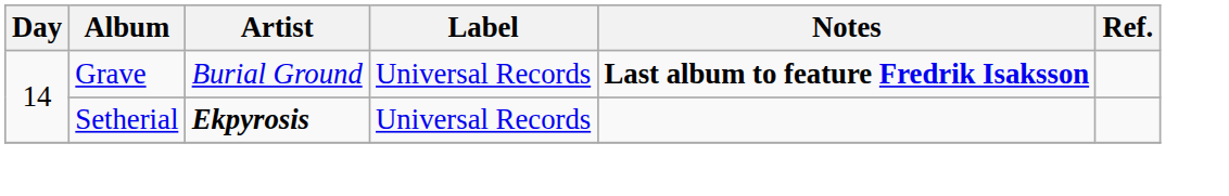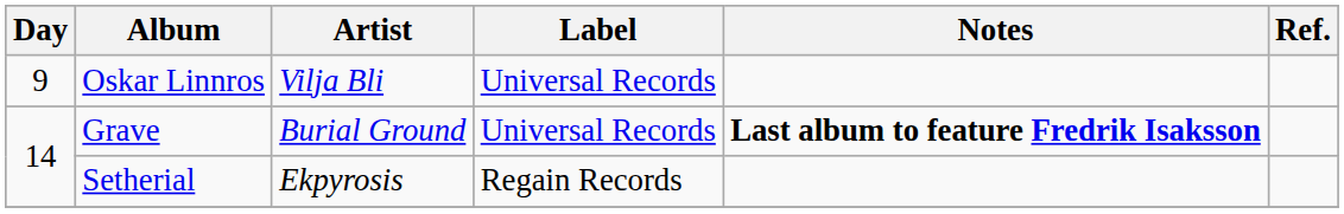 <table class="wikitable">
 <tr>
 <th>Day</th>
 <th>Album</th>
 <th>Artist</th>
 <th>Label</th>
 <th>Notes</th>
 <th>Ref.</th>
+</tr>
+<tr>
+<td rowspan="1" style="text-align:center;">9</td>
+<td><a href='#'>Oskar Linnros</a></td>
+<td><em><a href='#'>Vilja Bli</a></em></td>
+<td><a href='#'>Universal Records</a></td>
+<td></td>
+<td></td>
 </tr>
 <tr>
 <td rowspan="2" style="text-align:center;">14</td>
 <td><a href='#'>Grave</a></td>
 <td><em><a href='#'>Burial Ground</a></em></td>
 <td><a href='#'>Universal Records</a></td>
 <td><strong>Last album to feature <a href='#'>Fredrik Isaksson</a></strong></td>
 <td></td>
 </tr>
 <tr>
 <td><a href='#'>Setherial</a></td>
-<td><strong><em>Ekpyrosis</em></strong></td>
-<td><a href='#'>Universal Records</a></td>
+<td><em>Ekpyrosis</em></td>
+<td>Regain Records</td>
 <td></td>
 <td></td>
 </tr>
 <tr>
 </tr>
 </table>
